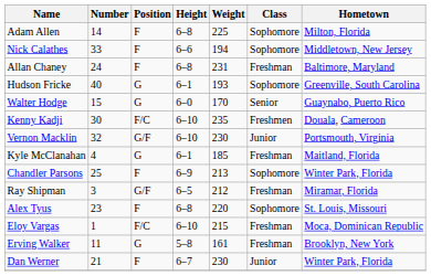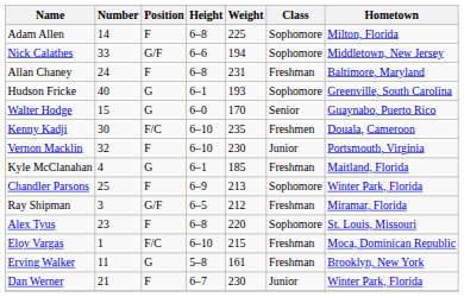 <table class="wikitable" style="font-size: 95%;">
 <tr>
 <th>Name</th>
 <th>Number</th>
 <th>Position</th>
 <th>Height</th>
 <th>Weight</th>
 <th>Class</th>
 <th>Hometown</th>
 </tr>
 <tr>
 <td>Adam Allen</td>
 <td>14</td>
 <td>F</td>
 <td>6–8</td>
 <td>225</td>
 <td>Sophomore</td>
 <td><a href='#'>Milton, Florida</a></td>
 </tr>
 <tr>
 <td><a href='#'>Nick Calathes</a></td>
 <td>33</td>
-<td>F</td>
+<td>G/F</td>
 <td>6–6</td>
 <td>194</td>
 <td>Sophomore</td>
 <td><a href='#'>Middletown, New Jersey</a></td>
 </tr>
 <tr>
 <td>Allan Chaney</td>
 <td>24</td>
 <td>F</td>
 <td>6–8</td>
 <td>231</td>
 <td>Freshman</td>
 <td><a href='#'>Baltimore, Maryland</a></td>
 </tr>
 <tr>
 <td>Hudson Fricke</td>
 <td>40</td>
 <td>G</td>
 <td>6–1</td>
 <td>193</td>
 <td>Sophomore</td>
 <td><a href='#'>Greenville, South Carolina</a></td>
 </tr>
 <tr>
 <td><a href='#'>Walter Hodge</a></td>
 <td>15</td>
 <td>G</td>
 <td>6–0</td>
 <td>170</td>
 <td>Senior</td>
 <td><a href='#'>Guaynabo, Puerto Rico</a></td>
 </tr>
 <tr>
 <td><a href='#'>Kenny Kadji</a></td>
 <td>30</td>
 <td>F/C</td>
 <td>6–10</td>
 <td>235</td>
 <td>Freshmen</td>
 <td><a href='#'>Douala</a>, <a href='#'>Cameroon</a></td>
 </tr>
 <tr>
 <td><a href='#'>Vernon Macklin</a></td>
 <td>32</td>
-<td>G/F</td>
+<td>F</td>
 <td>6–10</td>
 <td>230</td>
 <td>Junior</td>
 <td><a href='#'>Portsmouth, Virginia</a></td>
 </tr>
 <tr>
 <td>Kyle McClanahan</td>
 <td>4</td>
 <td>G</td>
 <td>6–1</td>
 <td>185</td>
 <td>Freshman</td>
 <td><a href='#'>Maitland, Florida</a></td>
 </tr>
 <tr>
 <td><a href='#'>Chandler Parsons</a></td>
 <td>25</td>
 <td>F</td>
 <td>6–9</td>
 <td>213</td>
 <td>Sophomore</td>
 <td><a href='#'>Winter Park, Florida</a></td>
 </tr>
 <tr>
 <td>Ray Shipman</td>
 <td>3</td>
 <td>G/F</td>
 <td>6–5</td>
 <td>212</td>
 <td>Freshman</td>
 <td><a href='#'>Miramar, Florida</a></td>
 </tr>
 <tr>
 <td><a href='#'>Alex Tyus</a></td>
 <td>23</td>
 <td>F</td>
 <td>6–8</td>
 <td>220</td>
 <td>Sophomore</td>
 <td><a href='#'>St. Louis, Missouri</a></td>
 </tr>
 <tr>
 <td><a href='#'>Eloy Vargas</a></td>
 <td>1</td>
 <td>F/C</td>
 <td>6–10</td>
 <td>215</td>
 <td>Freshman</td>
 <td><a href='#'>Moca, Dominican Republic</a></td>
 </tr>
 <tr>
 <td><a href='#'>Erving Walker</a></td>
 <td>11</td>
 <td>G</td>
 <td>5–8</td>
 <td>161</td>
 <td>Freshman</td>
 <td><a href='#'>Brooklyn, New York</a></td>
 </tr>
 <tr>
 <td><a href='#'>Dan Werner</a></td>
 <td>21</td>
 <td>F</td>
 <td>6–7</td>
 <td>230</td>
 <td>Junior</td>
 <td><a href='#'>Winter Park, Florida</a></td>
 </tr>
 <tr>
 </tr>
 </table>
